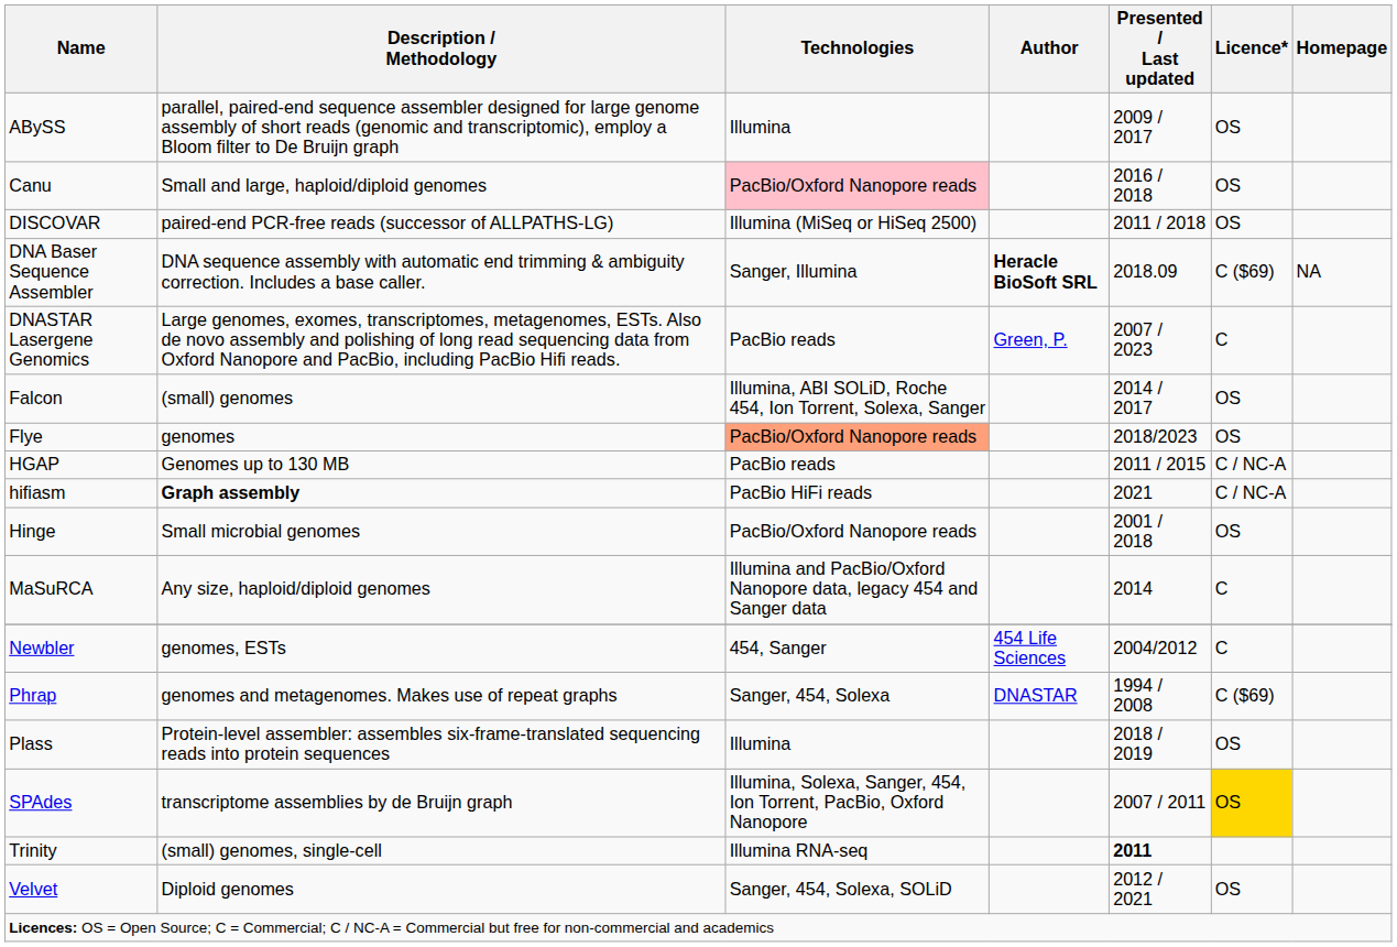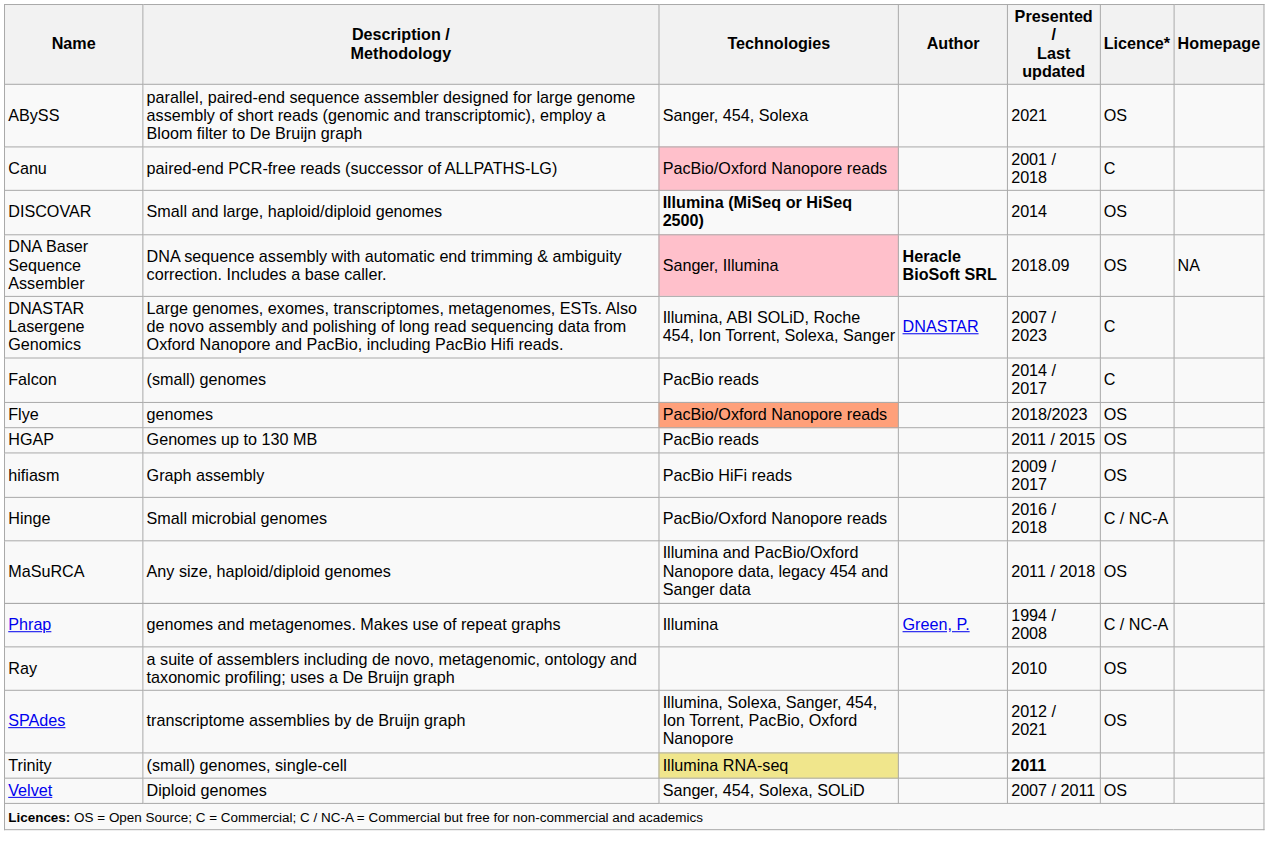 <table class="wikitable sortable" border="1">
 <tr>
 <th>Name</th>
 <th>Description /<br>Methodology</th>
 <th>Technologies</th>
 <th>Author</th>
 <th>Presented /<br>Last updated</th>
 <th>Licence*</th>
 <th>Homepage</th>
 </tr>
 <tr>
 <td>ABySS</td>
 <td>parallel, paired-end sequence assembler designed for large genome assembly of short reads (genomic and transcriptomic), employ a Bloom filter to De Bruijn graph</td>
-<td>Illumina</td>
+<td>Sanger, 454, Solexa</td>
 <td></td>
-<td>2009 / 2017</td>
+<td>2021</td>
 <td>OS</td>
 <td></td>
 </tr>
 <tr>
 <td>Canu</td>
-<td>Small and large, haploid/diploid genomes</td>
+<td>paired-end PCR-free reads (successor of ALLPATHS-LG)</td>
 <td style="background: pink;">PacBio/Oxford Nanopore reads</td>
 <td></td>
-<td>2016 / 2018</td>
-<td>OS</td>
+<td>2001 / 2018</td>
+<td>C</td>
 <td></td>
 </tr>
 <tr>
 <td>DISCOVAR</td>
-<td>paired-end PCR-free reads (successor of ALLPATHS-LG)</td>
-<td>Illumina (MiSeq or HiSeq 2500)</td>
+<td>Small and large, haploid/diploid genomes</td>
+<td><strong>Illumina (MiSeq or HiSeq 2500)</strong></td>
 <td></td>
-<td>2011 / 2018</td>
+<td>2014</td>
 <td>OS</td>
 <td></td>
 </tr>
 <tr>
 <td>DNA Baser Sequence Assembler</td>
 <td>DNA sequence assembly with automatic end trimming & ambiguity correction. Includes a base caller.</td>
-<td>Sanger, Illumina</td>
+<td style="background: pink;">Sanger, Illumina</td>
 <td><strong>Heracle BioSoft SRL</strong></td>
 <td>2018.09</td>
-<td>C ($69)</td>
+<td>OS</td>
 <td>NA</td>
 </tr>
 <tr>
 <td>DNASTAR Lasergene Genomics</td>
 <td>Large genomes, exomes, transcriptomes, metagenomes, ESTs. Also de novo assembly and polishing of long read sequencing data from Oxford Nanopore and PacBio, including PacBio Hifi reads.</td>
-<td>PacBio reads</td>
-<td><a href='#'>Green, P.</a></td>
+<td>Illumina, ABI SOLiD, Roche 454, Ion Torrent, Solexa, Sanger</td>
+<td><a href='#'>DNASTAR</a></td>
 <td>2007 / 2023</td>
 <td>C</td>
 <td></td>
 </tr>
 <tr>
 <td>Falcon</td>
 <td>(small) genomes</td>
-<td>Illumina, ABI SOLiD, Roche 454, Ion Torrent, Solexa, Sanger</td>
+<td>PacBio reads</td>
 <td></td>
 <td>2014 / 2017</td>
-<td>OS</td>
+<td>C</td>
 <td></td>
 </tr>
 <tr>
 <td>Flye</td>
 <td>genomes</td>
 <td style="background: lightsalmon;">PacBio/Oxford Nanopore reads</td>
 <td></td>
 <td>2018/2023</td>
 <td>OS</td>
 <td></td>
 </tr>
 <tr>
 <td>HGAP</td>
 <td>Genomes up to 130 MB</td>
 <td>PacBio reads</td>
 <td></td>
 <td>2011 / 2015</td>
-<td>C / NC-A</td>
+<td>OS</td>
 <td></td>
 </tr>
 <tr>
 <td>hifiasm</td>
-<td><strong>Graph assembly</strong></td>
+<td>Graph assembly</td>
 <td>PacBio HiFi reads</td>
 <td></td>
-<td>2021</td>
-<td>C / NC-A</td>
+<td>2009 / 2017</td>
+<td>OS</td>
 <td></td>
 </tr>
 <tr>
 <td>Hinge</td>
 <td>Small microbial genomes</td>
 <td>PacBio/Oxford Nanopore reads</td>
 <td></td>
-<td>2001 / 2018</td>
-<td>OS</td>
+<td>2016 / 2018</td>
+<td>C / NC-A</td>
 <td></td>
 </tr>
 <tr>
 <td>MaSuRCA</td>
 <td>Any size, haploid/diploid genomes</td>
 <td>Illumina and PacBio/Oxford Nanopore data, legacy 454 and Sanger data</td>
 <td></td>
-<td>2014</td>
-<td>C</td>
+<td>2011 / 2018</td>
+<td>OS</td>
 <td></td>
 </tr>
 <tr>
 </tr>
 <tr>
-<td><a href='#'>Newbler</a></td>
-<td>genomes, ESTs</td>
-<td>454, Sanger</td>
-<td><a href='#'>454 Life Sciences</a></td>
-<td>2004/2012</td>
-<td>C</td>
+<td><a href='#'>Phrap</a></td>
+<td>genomes and metagenomes. Makes use of repeat graphs</td>
+<td>Illumina</td>
+<td><a href='#'>Green, P.</a></td>
+<td>1994 / 2008</td>
+<td>C / NC-A</td>
 <td></td>
 </tr>
 <tr>
-<td><a href='#'>Phrap</a></td>
-<td>genomes and metagenomes. Makes use of repeat graphs</td>
-<td>Sanger, 454, Solexa</td>
-<td><a href='#'>DNASTAR</a></td>
-<td>1994 / 2008</td>
-<td>C ($69)</td>
+<td>Ray</td>
+<td>a suite of assemblers including de novo, metagenomic, ontology and taxonomic profiling; uses a De Bruijn graph</td>
 <td></td>
-</tr>
-<tr>
-<td>Plass</td>
-<td>Protein-level assembler: assembles six-frame-translated sequencing reads into protein sequences</td>
-<td>Illumina</td>
 <td></td>
-<td>2018 / 2019</td>
+<td>2010</td>
 <td>OS</td>
 <td></td>
 </tr>
 <tr>
 <td><a href='#'>SPAdes</a></td>
 <td>transcriptome assemblies by de Bruijn graph</td>
 <td>Illumina, Solexa, Sanger, 454, Ion Torrent, PacBio, Oxford Nanopore</td>
 <td></td>
-<td>2007 / 2011</td>
-<td style="background: gold;">OS</td>
+<td>2012 / 2021</td>
+<td>OS</td>
 <td></td>
 </tr>
 <tr>
 <td>Trinity</td>
 <td>(small) genomes, single-cell</td>
-<td>Illumina RNA-seq</td>
+<td style="background: khaki;">Illumina RNA-seq</td>
 <td></td>
 <td><strong>2011</strong></td>
 <td></td>
 <td></td>
 </tr>
 <tr>
 <td><a href='#'>Velvet</a></td>
 <td>Diploid genomes</td>
 <td>Sanger, 454, Solexa, SOLiD</td>
 <td></td>
-<td>2012 / 2021</td>
+<td>2007 / 2011</td>
 <td>OS</td>
 <td></td>
 </tr>
 <tr>
 <td colspan="7" style="border-top: 1px solid #333;"><small><strong>Licences:</strong> OS = Open Source; C = Commercial; C / NC-A = Commercial but free for non-commercial and academics</small></td>
 </tr>
 </table>
